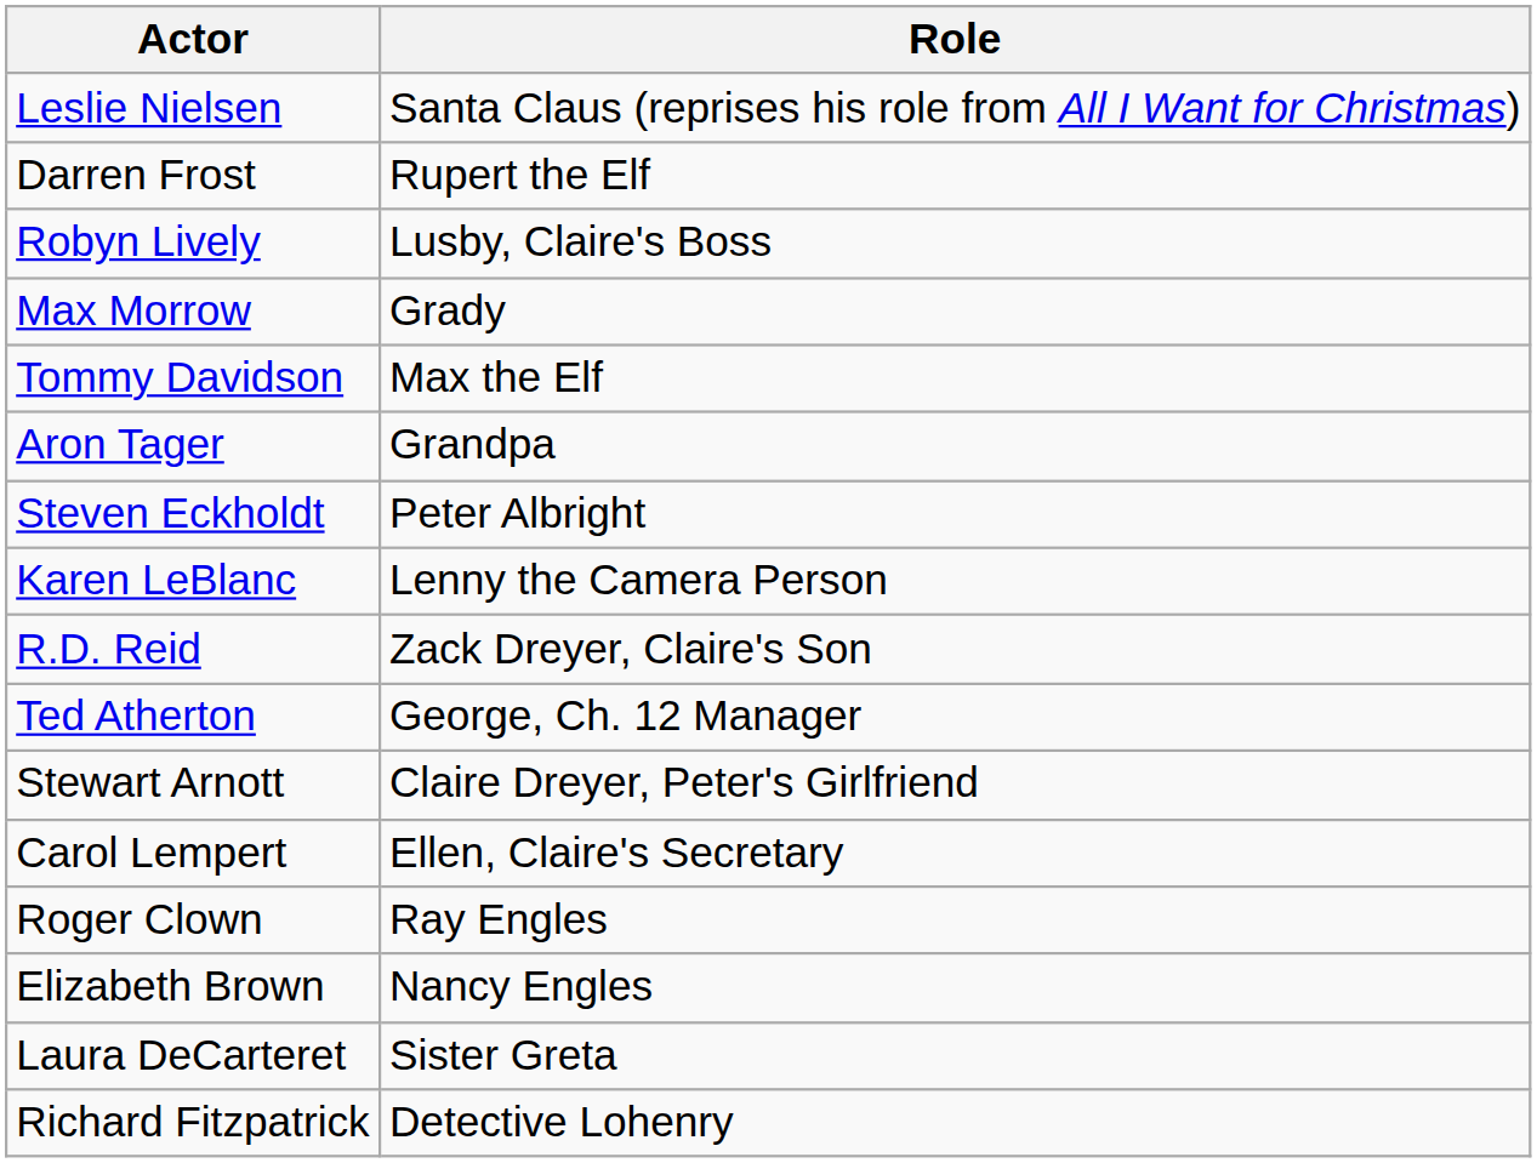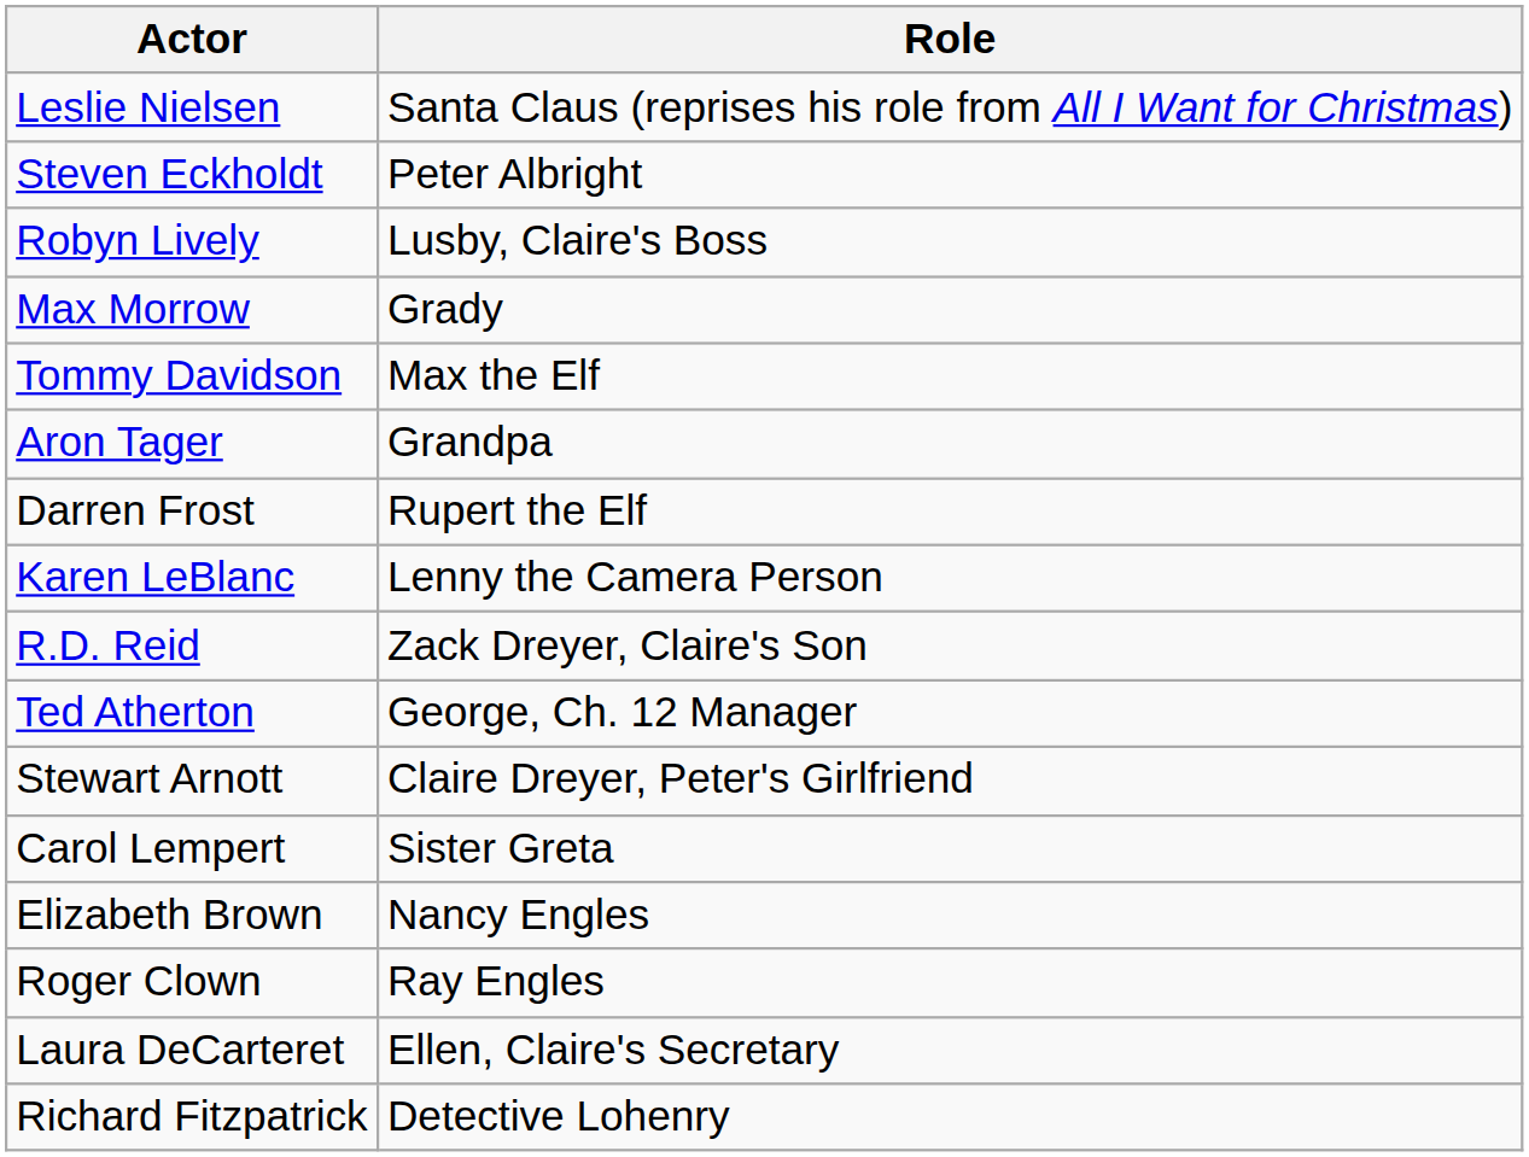 <table class="wikitable">
 <tr>
 <th>Actor</th>
 <th>Role</th>
 </tr>
 <tr>
 <td><a href='#'>Leslie Nielsen</a></td>
 <td>Santa Claus (reprises his role from <em><a href='#'>All I Want for Christmas</a></em>)</td>
 </tr>
 <tr>
-<td>Darren Frost</td>
-<td>Rupert the Elf</td>
+<td><a href='#'>Steven Eckholdt</a></td>
+<td>Peter Albright</td>
 </tr>
 <tr>
 <td><a href='#'>Robyn Lively</a></td>
 <td>Lusby, Claire's Boss</td>
 </tr>
 <tr>
 <td><a href='#'>Max Morrow</a></td>
 <td>Grady</td>
 </tr>
 <tr>
 <td><a href='#'>Tommy Davidson</a></td>
 <td>Max the Elf</td>
 </tr>
 <tr>
 <td><a href='#'>Aron Tager</a></td>
 <td>Grandpa</td>
 </tr>
 <tr>
-<td><a href='#'>Steven Eckholdt</a></td>
-<td>Peter Albright</td>
+<td>Darren Frost</td>
+<td>Rupert the Elf</td>
 </tr>
 <tr>
 <td><a href='#'>Karen LeBlanc</a></td>
 <td>Lenny the Camera Person</td>
 </tr>
 <tr>
 <td><a href='#'>R.D. Reid</a></td>
 <td>Zack Dreyer, Claire's Son</td>
 </tr>
 <tr>
 <td><a href='#'>Ted Atherton</a></td>
 <td>George, Ch. 12 Manager</td>
 </tr>
 <tr>
 <td>Stewart Arnott</td>
 <td>Claire Dreyer, Peter's Girlfriend</td>
 </tr>
 <tr>
 <td>Carol Lempert</td>
-<td>Ellen, Claire's Secretary</td>
+<td>Sister Greta</td>
+</tr>
+<tr>
+<td>Elizabeth Brown</td>
+<td>Nancy Engles</td>
 </tr>
 <tr>
 <td>Roger Clown</td>
 <td>Ray Engles</td>
 </tr>
 <tr>
-<td>Elizabeth Brown</td>
-<td>Nancy Engles</td>
-</tr>
-<tr>
 <td>Laura DeCarteret</td>
-<td>Sister Greta</td>
+<td>Ellen, Claire's Secretary</td>
 </tr>
 <tr>
 <td>Richard Fitzpatrick</td>
 <td>Detective Lohenry</td>
 </tr>
 </table>
